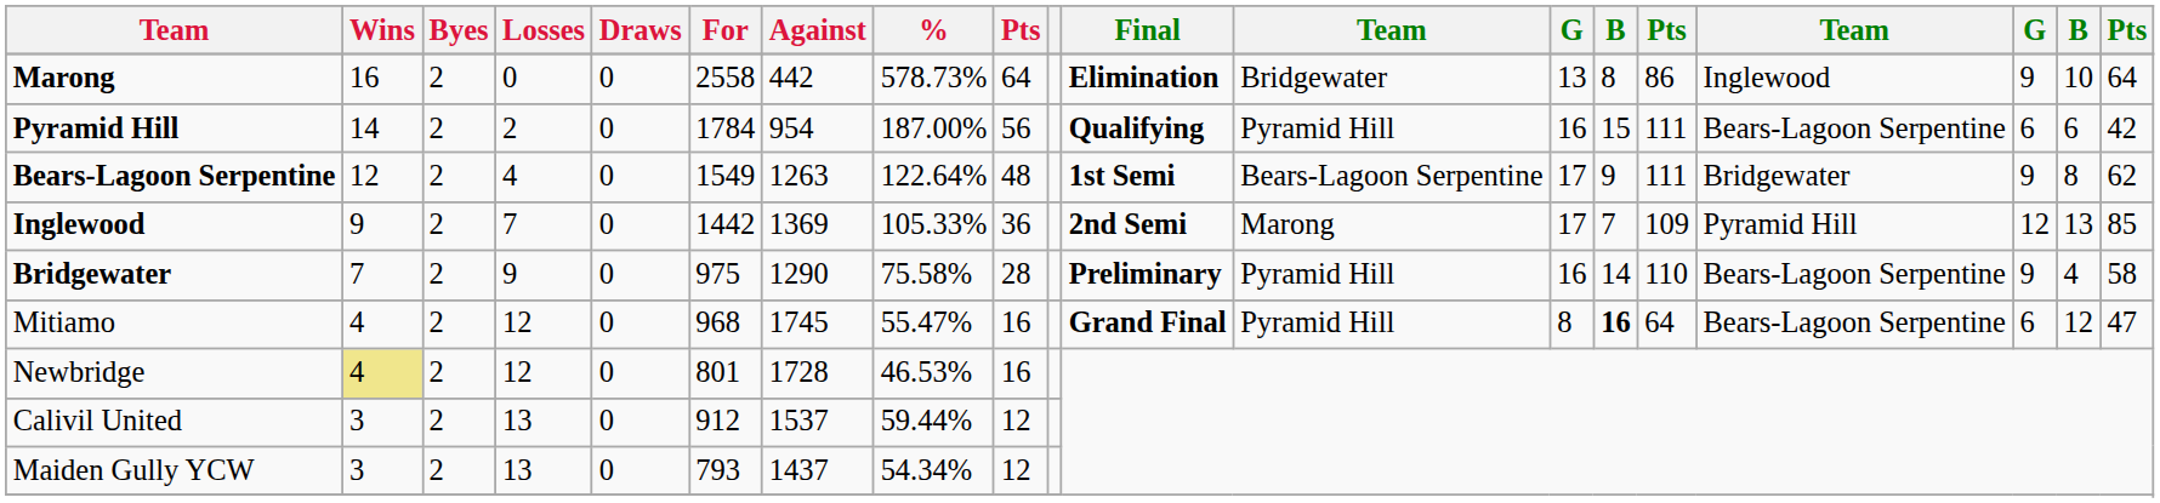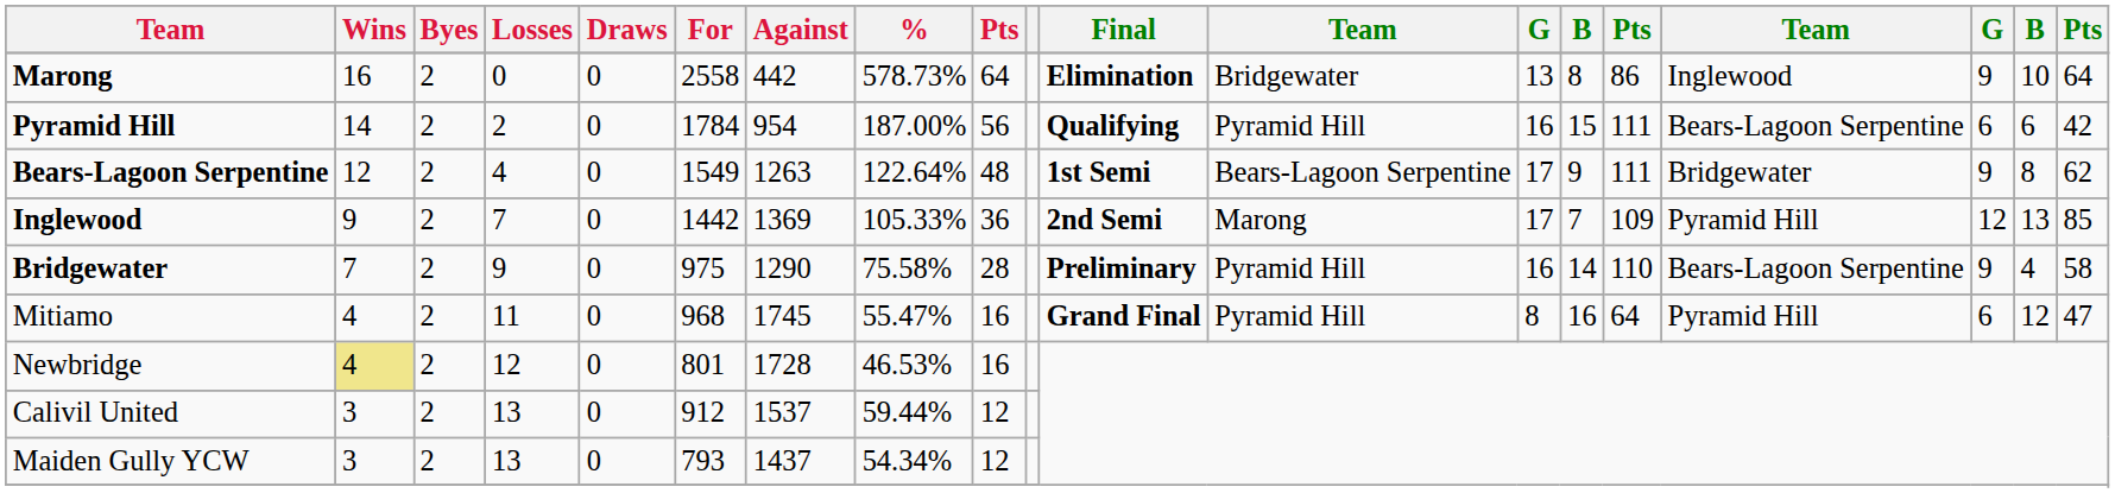 <table style="font-size: 85%; text-align: left;" class="wikitable">
 <tr>
 <th style="color:crimson">Team</th>
 <th style="color:crimson">Wins</th>
 <th style="color:crimson">Byes</th>
 <th style="color:crimson">Losses</th>
 <th style="color:crimson">Draws</th>
 <th style="color:crimson">For</th>
 <th style="color:crimson">Against</th>
 <th style="color:crimson">%</th>
 <th style="color:crimson">Pts</th>
 <th></th>
 <th style="color:green">Final</th>
 <th style="color:green">Team</th>
 <th style="color:green">G</th>
 <th style="color:green">B</th>
 <th style="color:green">Pts</th>
 <th style="color:green">Team</th>
 <th style="color:green">G</th>
 <th style="color:green">B</th>
 <th style="color:green">Pts</th>
 </tr>
 <tr>
 </tr>
 <tr>
 </tr>
 <tr>
 <td><strong>	Marong	</strong></td>
 <td>16</td>
 <td>2</td>
 <td>0</td>
 <td>0</td>
 <td>2558</td>
 <td>442</td>
 <td>578.73%</td>
 <td>64</td>
 <td></td>
 <td><strong>Elimination</strong></td>
 <td>Bridgewater</td>
 <td>13</td>
 <td>8</td>
 <td>86</td>
 <td>Inglewood</td>
 <td>9</td>
 <td>10</td>
 <td>64</td>
 </tr>
 <tr>
 <td><strong>	Pyramid Hill	</strong></td>
 <td>14</td>
 <td>2</td>
 <td>2</td>
 <td>0</td>
 <td>1784</td>
 <td>954</td>
 <td>187.00%</td>
 <td>56</td>
 <td></td>
 <td><strong>Qualifying</strong></td>
 <td>Pyramid Hill</td>
 <td>16</td>
 <td>15</td>
 <td>111</td>
 <td>Bears-Lagoon Serpentine</td>
 <td>6</td>
 <td>6</td>
 <td>42</td>
 </tr>
 <tr>
 <td><strong>	Bears-Lagoon Serpentine </strong></td>
 <td>12</td>
 <td>2</td>
 <td>4</td>
 <td>0</td>
 <td>1549</td>
 <td>1263</td>
 <td>122.64%</td>
 <td>48</td>
 <td></td>
 <td><strong>1st Semi</strong></td>
 <td>Bears-Lagoon Serpentine</td>
 <td>17</td>
 <td>9</td>
 <td>111</td>
 <td>Bridgewater</td>
 <td>9</td>
 <td>8</td>
 <td>62</td>
 </tr>
 <tr>
 <td><strong>	Inglewood </strong></td>
 <td>9</td>
 <td>2</td>
 <td>7</td>
 <td>0</td>
 <td>1442</td>
 <td>1369</td>
 <td>105.33%</td>
 <td>36</td>
 <td></td>
 <td><strong>2nd Semi</strong></td>
 <td>Marong</td>
 <td>17</td>
 <td>7</td>
 <td>109</td>
 <td>Pyramid Hill</td>
 <td>12</td>
 <td>13</td>
 <td>85</td>
 </tr>
 <tr>
 <td><strong>	Bridgewater</strong></td>
 <td>7</td>
 <td>2</td>
 <td>9</td>
 <td>0</td>
 <td>975</td>
 <td>1290</td>
 <td>75.58%</td>
 <td>28</td>
 <td></td>
 <td><strong>Preliminary</strong></td>
 <td>Pyramid Hill</td>
 <td>16</td>
 <td>14</td>
 <td>110</td>
 <td>Bears-Lagoon Serpentine</td>
 <td>9</td>
 <td>4</td>
 <td>58</td>
 </tr>
 <tr>
 <td>Mitiamo</td>
 <td>4</td>
 <td>2</td>
-<td>12</td>
+<td>11</td>
 <td>0</td>
 <td>968</td>
 <td>1745</td>
 <td>55.47%</td>
 <td>16</td>
 <td></td>
 <td><strong>Grand Final</strong></td>
 <td>Pyramid Hill</td>
 <td>8</td>
-<td><strong>16</strong></td>
+<td>16</td>
 <td>64</td>
-<td>Bears-Lagoon Serpentine</td>
+<td>Pyramid Hill</td>
 <td>6</td>
 <td>12</td>
 <td>47</td>
 </tr>
 <tr>
 <td>Newbridge</td>
 <td style="background: khaki;">4</td>
 <td>2</td>
 <td>12</td>
 <td>0</td>
 <td>801</td>
 <td>1728</td>
 <td>46.53%</td>
 <td>16</td>
 <td></td>
 </tr>
 <tr>
 <td>Calivil United</td>
 <td>3</td>
 <td>2</td>
 <td>13</td>
 <td>0</td>
 <td>912</td>
 <td>1537</td>
 <td>59.44%</td>
 <td>12</td>
 <td></td>
 </tr>
 <tr>
 <td>Maiden Gully YCW</td>
 <td>3</td>
 <td>2</td>
 <td>13</td>
 <td>0</td>
 <td>793</td>
 <td>1437</td>
 <td>54.34%</td>
 <td>12</td>
 <td></td>
 </tr>
 <tr>
 </tr>
 </table>
